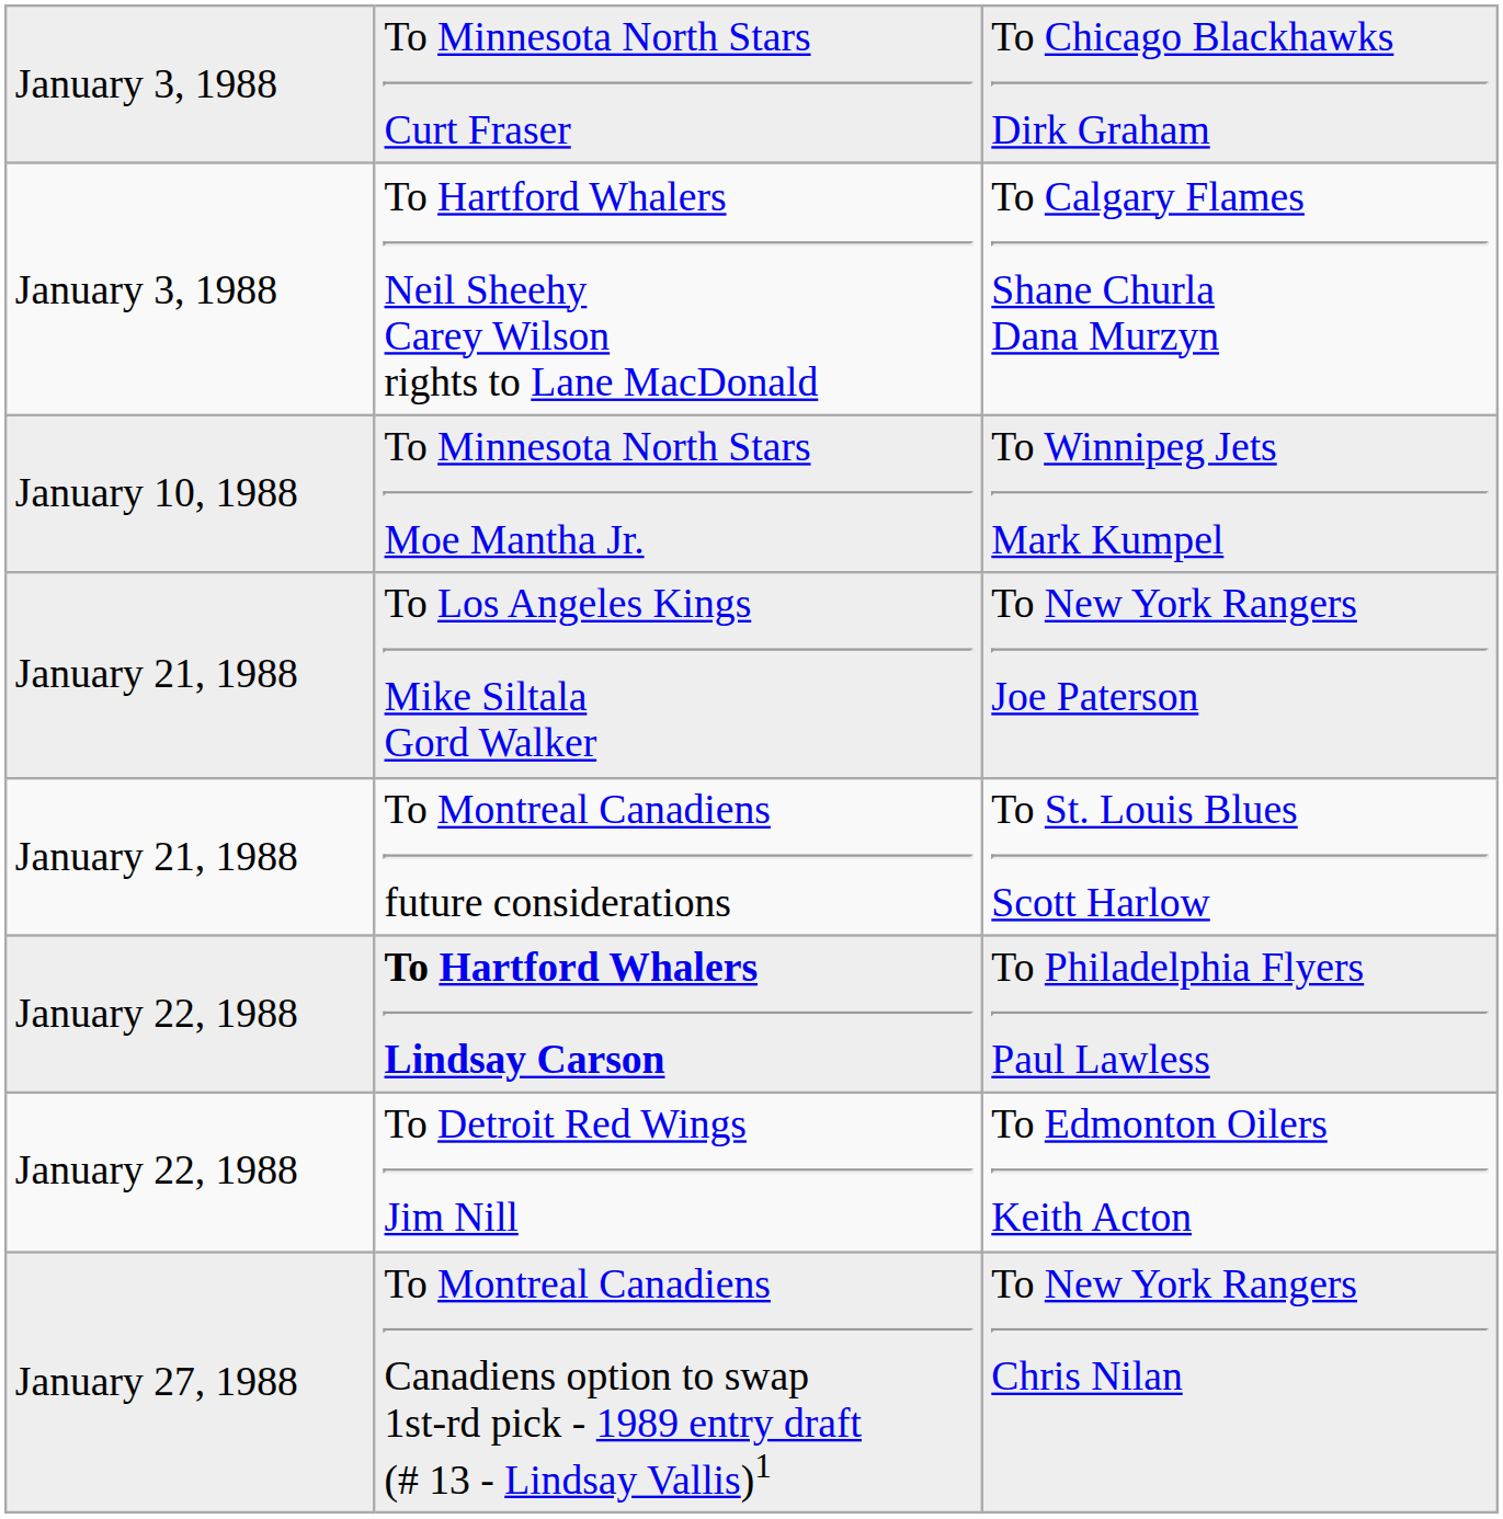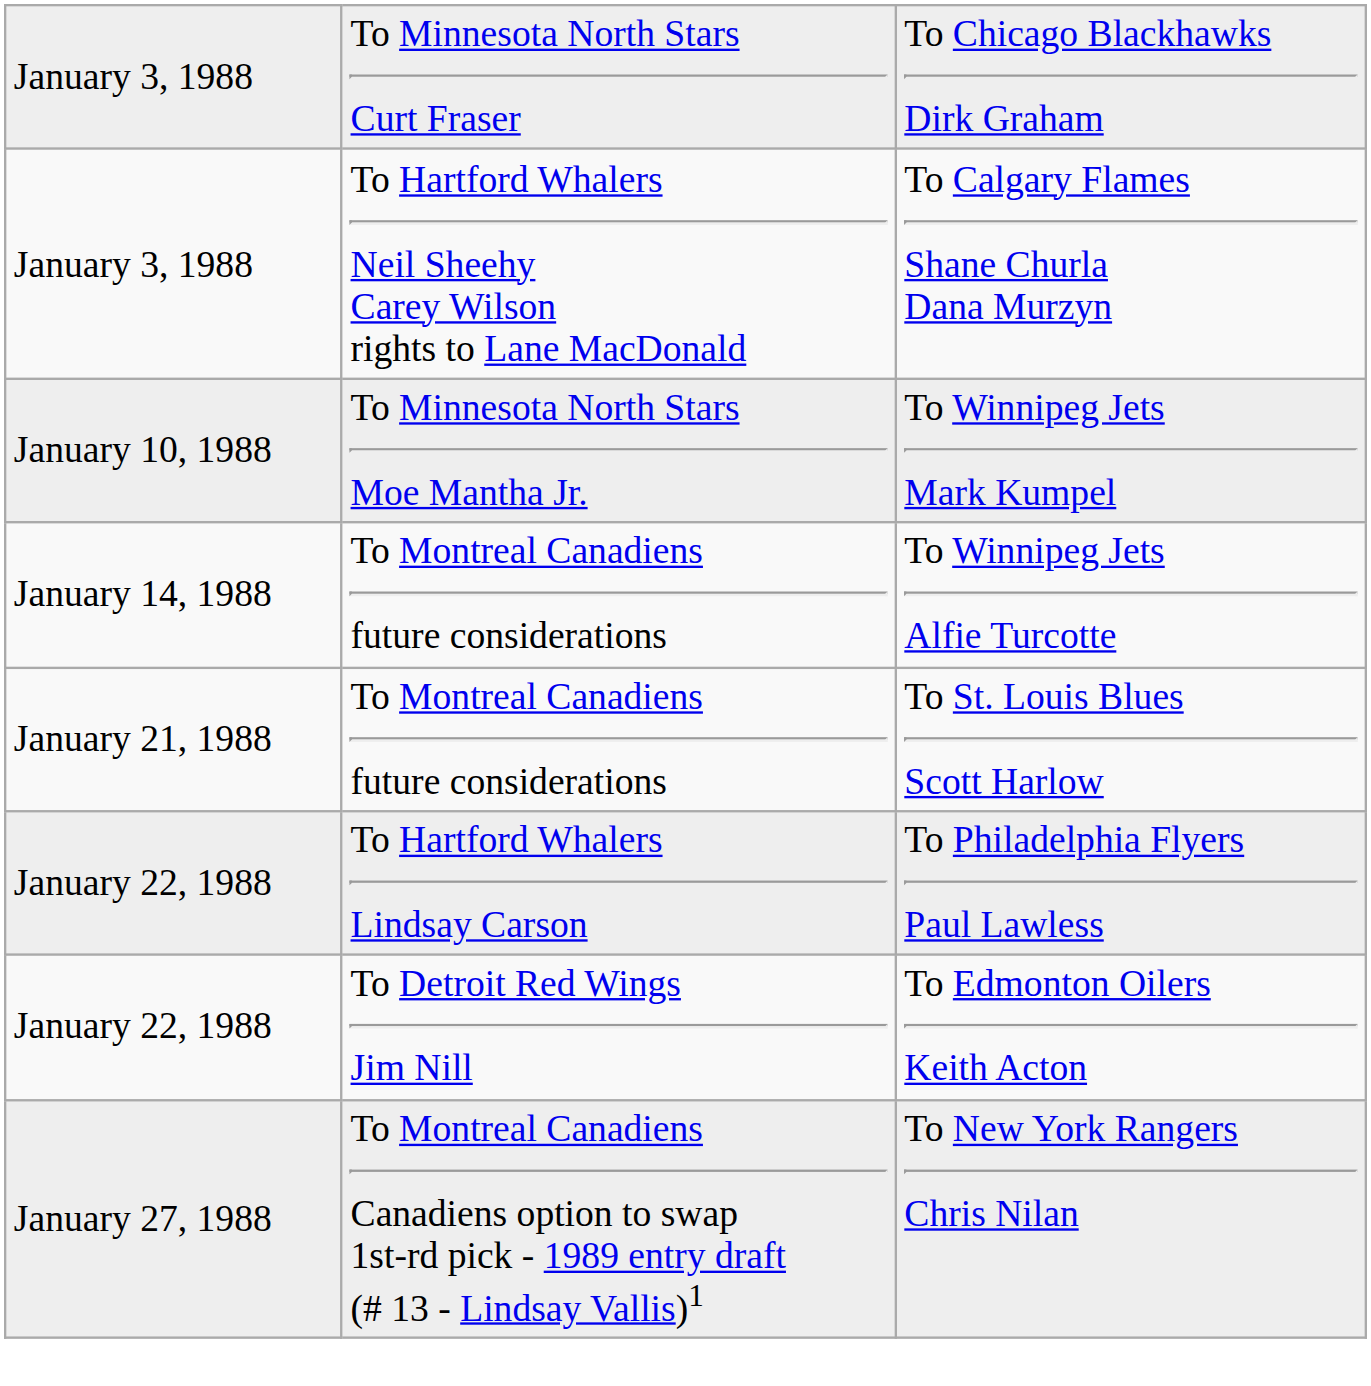 <table class="wikitable" style="border:1px solid #999; width:580px;">
 <tr style="background:#eee;">
 <td>January 3, 1988</td>
 <td valign="top">To <a href='#'>Minnesota North Stars</a><hr><a href='#'>Curt Fraser</a></td>
 <td valign="top">To <a href='#'>Chicago Blackhawks</a><hr><a href='#'>Dirk Graham</a></td>
 </tr>
 <tr>
 <td>January 3, 1988</td>
 <td valign="top">To <a href='#'>Hartford Whalers</a><hr><a href='#'>Neil Sheehy</a><br><a href='#'>Carey Wilson</a><br>rights to <a href='#'>Lane MacDonald</a></td>
 <td valign="top">To <a href='#'>Calgary Flames</a><hr><a href='#'>Shane Churla</a><br><a href='#'>Dana Murzyn</a></td>
 </tr>
 <tr style="background:#eee;">
 <td>January 10, 1988</td>
 <td valign="top">To <a href='#'>Minnesota North Stars</a><hr><a href='#'>Moe Mantha Jr.</a></td>
 <td valign="top">To <a href='#'>Winnipeg Jets</a><hr><a href='#'>Mark Kumpel</a></td>
 </tr>
-<tr style="background:#eee;">
-<td>January 21, 1988</td>
-<td valign="top">To <a href='#'>Los Angeles Kings</a><hr><a href='#'>Mike Siltala</a><br><a href='#'>Gord Walker</a></td>
-<td valign="top">To <a href='#'>New York Rangers</a><hr><a href='#'>Joe Paterson</a></td>
+<tr>
+<td>January 14, 1988</td>
+<td valign="top">To <a href='#'>Montreal Canadiens</a><hr>future considerations</td>
+<td valign="top">To <a href='#'>Winnipeg Jets</a><hr><a href='#'>Alfie Turcotte</a></td>
 </tr>
 <tr>
 <td>January 21, 1988</td>
 <td valign="top">To <a href='#'>Montreal Canadiens</a><hr>future considerations</td>
 <td valign="top">To <a href='#'>St. Louis Blues</a><hr><a href='#'>Scott Harlow</a></td>
 </tr>
 <tr style="background:#eee;">
 <td>January 22, 1988</td>
-<td valign="top"><strong>To <a href='#'>Hartford Whalers</a><hr><a href='#'>Lindsay Carson</a></strong></td>
+<td valign="top">To <a href='#'>Hartford Whalers</a><hr><a href='#'>Lindsay Carson</a></td>
 <td valign="top">To <a href='#'>Philadelphia Flyers</a><hr><a href='#'>Paul Lawless</a></td>
 </tr>
 <tr>
 <td>January 22, 1988</td>
 <td valign="top">To <a href='#'>Detroit Red Wings</a><hr><a href='#'>Jim Nill</a></td>
 <td valign="top">To <a href='#'>Edmonton Oilers</a><hr><a href='#'>Keith Acton</a></td>
 </tr>
 <tr style="background:#eee;">
 <td>January 27, 1988</td>
 <td valign="top">To <a href='#'>Montreal Canadiens</a><hr>Canadiens option to swap<br>1st-rd pick - <a href='#'>1989 entry draft</a><br>(# 13 - <a href='#'>Lindsay Vallis</a>)<sup>1</sup></td>
 <td valign="top">To <a href='#'>New York Rangers</a><hr><a href='#'>Chris Nilan</a></td>
 </tr>
 </table>
